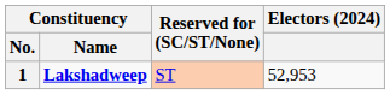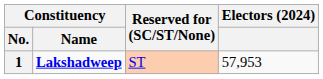 <table class="wikitable sortable">
 <tr>
 <th scope=colgroup colspan="2">Constituency</th>
 <th scope=col rowspan=2>Reserved for<br>(SC/ST/None)</th>
 <th>Electors (2024)</th>
 </tr>
 <tr>
 <th scope=col>No.</th>
 <th scope=col>Name</th>
 <th></th>
 </tr>
 <tr>
 <th scope=row>1</th>
 <td><strong><a href='#'>Lakshadweep</a></strong></td>
 <td style="background:#fdcdb0;"><a href='#'>ST</a></td>
-<td>52,953</td>
+<td>57,953</td>
 </tr>
 </table>
